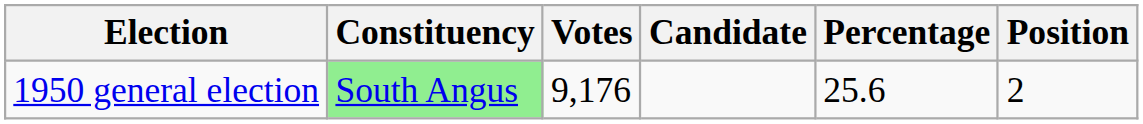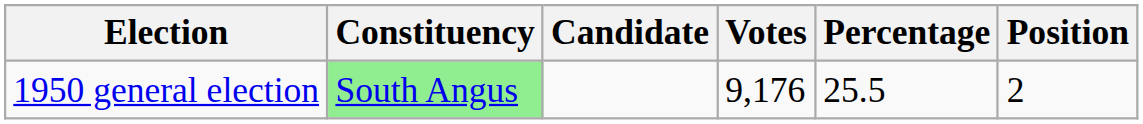 <table class="wikitable sortable">
 <tr>
 <th>Election</th>
 <th>Constituency</th>
+<th>Candidate</th>
 <th>Votes</th>
-<th>Candidate</th>
 <th>Percentage</th>
 <th>Position</th>
 </tr>
 <tr>
 <td><a href='#'>1950 general election</a></td>
 <td style="background: lightgreen;"><a href='#'>South Angus</a></td>
+<td></td>
 <td>9,176</td>
-<td></td>
-<td>25.6</td>
+<td>25.5</td>
 <td>2</td>
 </tr>
 </table>
